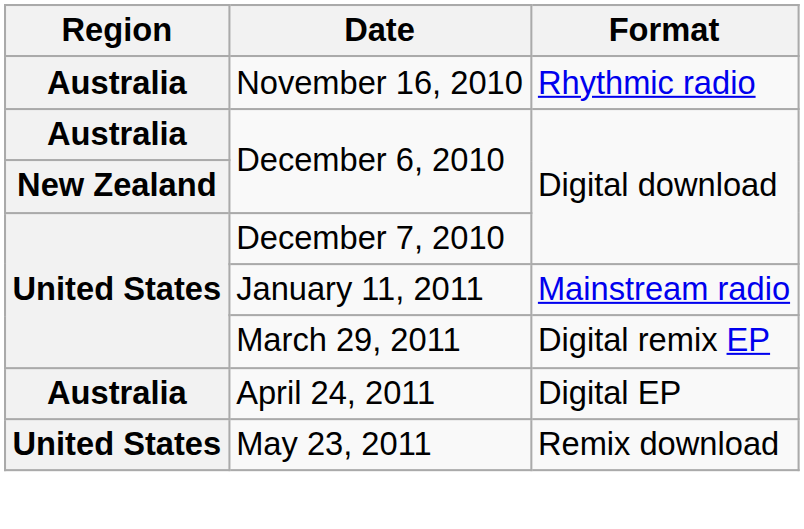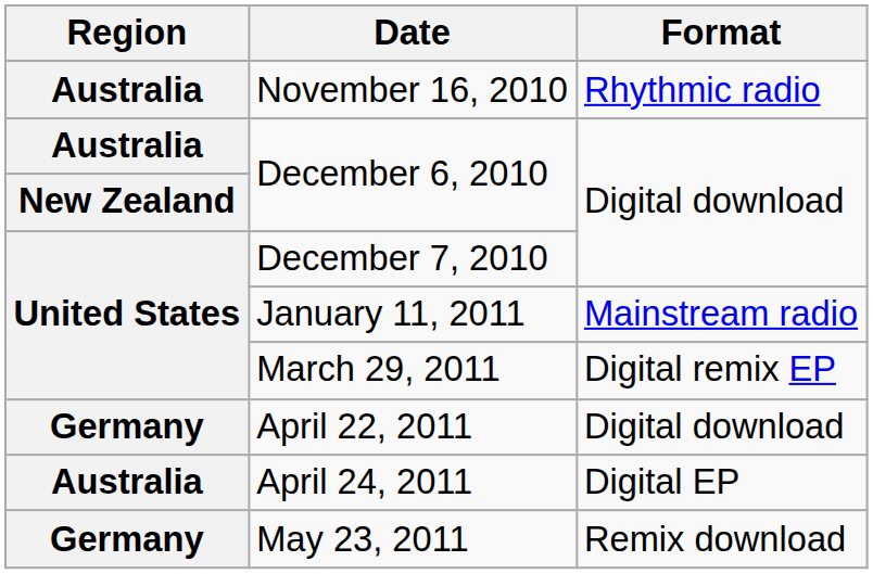 <table class="wikitable plainrowheaders">
 <tr>
 <th scope="col">Region</th>
 <th scope="col">Date</th>
 <th scope="col">Format</th>
 </tr>
 <tr>
 <th scope="row">Australia</th>
 <td>November 16, 2010</td>
 <td><a href='#'>Rhythmic radio</a></td>
 </tr>
 <tr>
 <th scope="row">Australia</th>
 <td rowspan="2">December 6, 2010</td>
 <td rowspan="3">Digital download</td>
 </tr>
 <tr>
 <th scope="row">New Zealand</th>
 </tr>
 <tr>
 <th scope="row" rowspan="3">United States</th>
 <td>December 7, 2010</td>
 </tr>
 <tr>
 <td>January 11, 2011</td>
 <td><a href='#'>Mainstream radio</a></td>
 </tr>
 <tr>
 <td>March 29, 2011</td>
 <td>Digital remix <a href='#'>EP</a></td>
 </tr>
 <tr>
+<th scope="row">Germany</th>
+<td>April 22, 2011</td>
+<td>Digital download</td>
+</tr>
+<tr>
 <th scope="row">Australia</th>
 <td>April 24, 2011</td>
 <td>Digital EP</td>
 </tr>
 <tr>
-<th scope="row">United States</th>
+<th scope="row">Germany</th>
 <td>May 23, 2011</td>
 <td>Remix download</td>
 </tr>
 </table>
